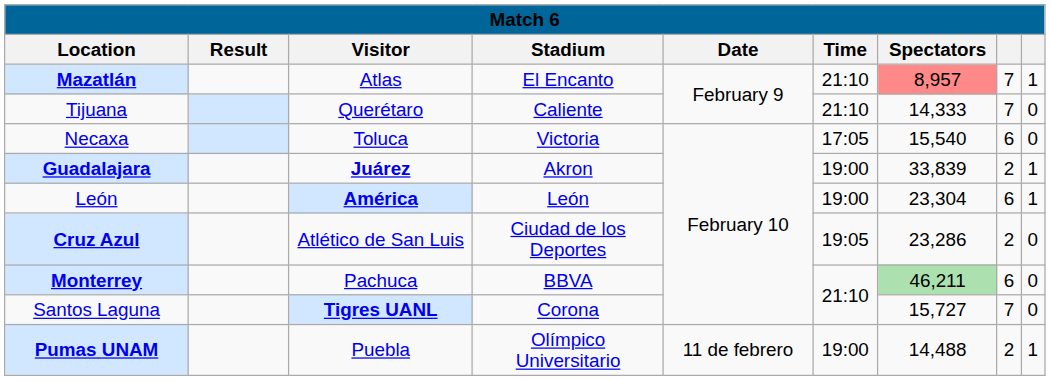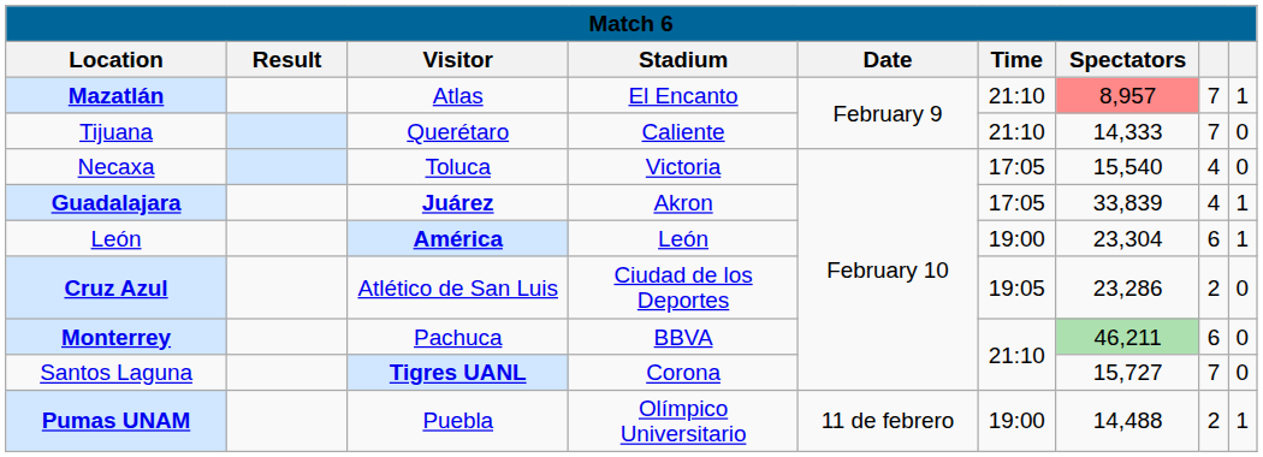 <table class="wikitable mw-collapsible mw-collapsed" style="font-size:95%; text-align: center; width: 95%;">
 <tr>
 <th colspan="9" style=" background: #006699 " width="100%;" align="center"><b>Match 6</b></th>
 </tr>
 <tr>
 <th width="125">Location</th>
 <th width="65">Result</th>
 <th width="125">Visitor</th>
 <th width="130">Stadium</th>
 <th width="100">Date</th>
 <th width="40">Time</th>
 <th width="50">Spectators</th>
 <th width="10"></th>
 <th width="10"></th>
 </tr>
 <tr aling="center">
 <td bgcolor="D0E7FF"><strong><a href='#'>Mazatlán</a></strong></td>
 <td></td>
 <td><a href='#'>Atlas</a></td>
 <td><a href='#'>El Encanto</a></td>
 <td rowspan="2">February 9</td>
 <td>21:10</td>
 <td bgcolor=#FF8888>8,957</td>
 <td>7</td>
 <td>1</td>
 </tr>
 <tr aling="center">
 <td><a href='#'>Tijuana</a></td>
 <td bgcolor="D0E7FF"><strong></strong></td>
 <td><a href='#'>Querétaro</a></td>
 <td><a href='#'>Caliente</a></td>
 <td>21:10</td>
 <td>14,333</td>
 <td>7</td>
 <td>0</td>
 </tr>
 <tr aling="center">
 <td><a href='#'>Necaxa</a></td>
 <td bgcolor="D0E7FF"><strong></strong></td>
 <td><a href='#'>Toluca</a></td>
 <td><a href='#'>Victoria</a></td>
 <td rowspan="6">February 10</td>
 <td>17:05</td>
 <td>15,540</td>
-<td>6</td>
+<td>4</td>
 <td>0</td>
 </tr>
 <tr aling="center">
 <td bgcolor="D0E7FF"><strong><a href='#'>Guadalajara</a></strong></td>
 <td></td>
 <td><strong><a href='#'>Juárez</a></strong></td>
 <td><a href='#'>Akron</a></td>
-<td>19:00</td>
+<td>17:05</td>
 <td>33,839</td>
-<td>2</td>
+<td>4</td>
 <td>1</td>
 </tr>
 <tr aling="center">
 <td><a href='#'>León</a></td>
 <td></td>
 <td bgcolor="D0E7FF"><strong><a href='#'>América</a></strong></td>
 <td><a href='#'>León</a></td>
 <td>19:00</td>
 <td>23,304</td>
 <td>6</td>
 <td>1</td>
 </tr>
 <tr aling="center">
 <td bgcolor="D0E7FF"><strong><a href='#'>Cruz Azul</a></strong></td>
 <td></td>
 <td><a href='#'>Atlético de San Luis</a></td>
 <td><a href='#'>Ciudad de los Deportes</a></td>
 <td>19:05</td>
 <td>23,286</td>
 <td>2</td>
 <td>0</td>
 </tr>
 <tr aling="center">
 <td bgcolor="D0E7FF"><strong><a href='#'>Monterrey</a></strong></td>
 <td></td>
 <td><a href='#'>Pachuca</a></td>
 <td><a href='#'>BBVA</a></td>
 <td rowspan="2">21:10</td>
 <td bgcolor=#ACE1AF>46,211</td>
 <td>6</td>
 <td>0</td>
 </tr>
 <tr aling="center">
 <td><a href='#'>Santos Laguna</a></td>
 <td></td>
 <td bgcolor="D0E7FF"><strong><a href='#'>Tigres UANL</a></strong></td>
 <td><a href='#'>Corona</a></td>
 <td>15,727</td>
 <td>7</td>
 <td>0</td>
 </tr>
 <tr aling="center">
 <td bgcolor="D0E7FF"><strong><a href='#'>Pumas UNAM</a></strong></td>
 <td></td>
 <td><a href='#'>Puebla</a></td>
 <td><a href='#'>Olímpico Universitario</a></td>
 <td>11 de febrero</td>
 <td>19:00</td>
 <td>14,488</td>
 <td>2</td>
 <td>1</td>
 </tr>
 </table>
